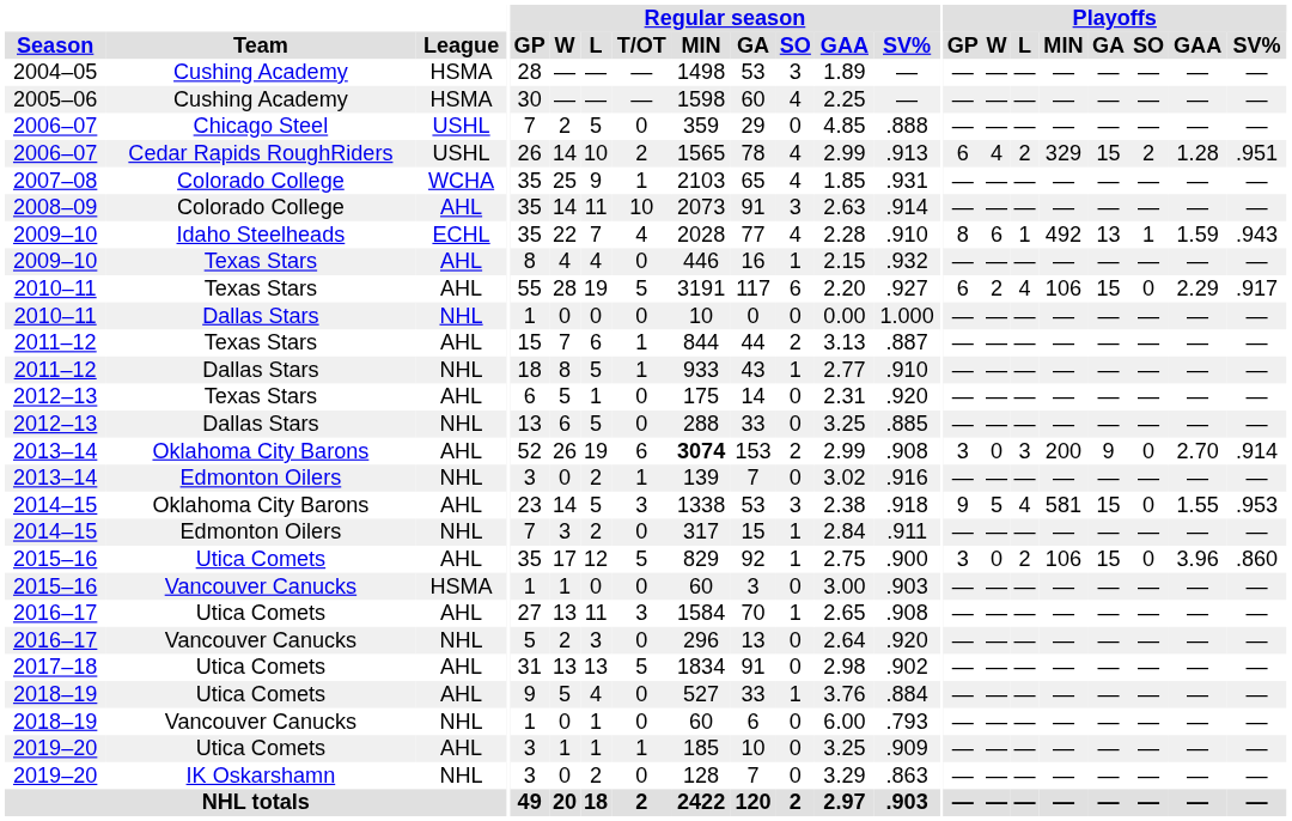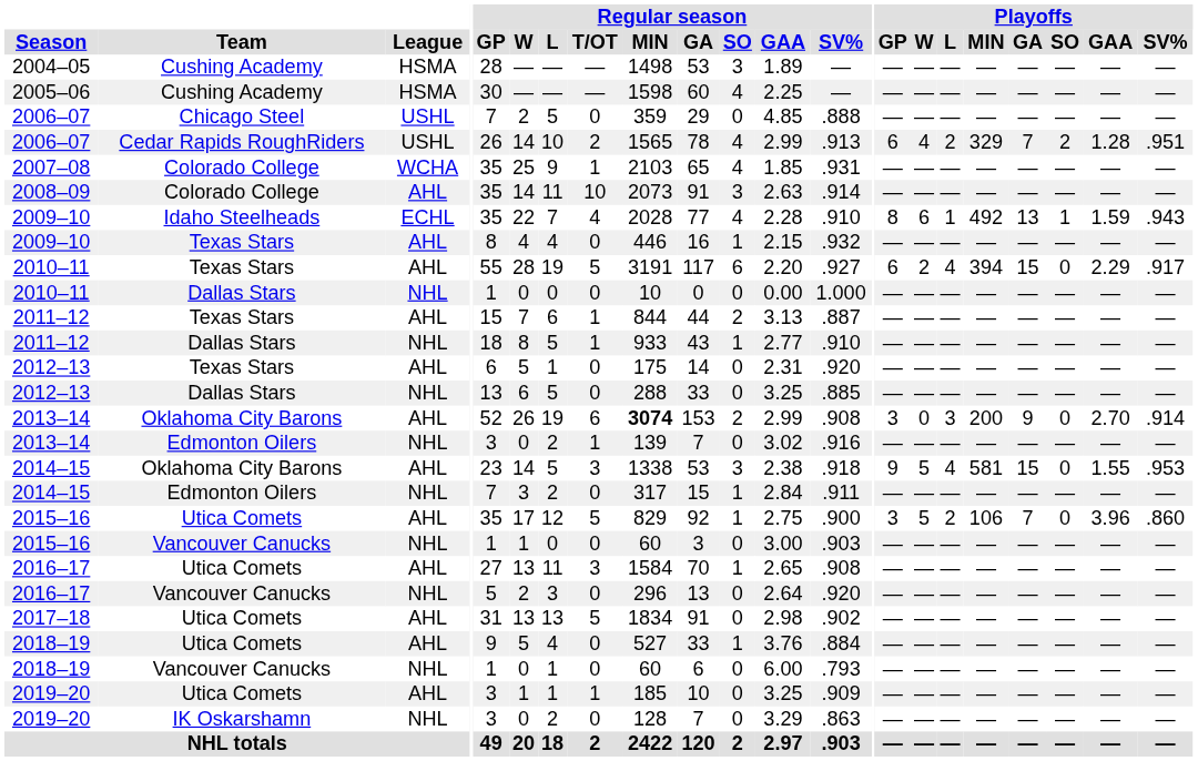 <table border="0" cellpadding="1" cellspacing="0" style="text-align:center; width:75%">
 <tr ALIGN="center" bgcolor="#e0e0e0">
 <th align="center" colspan="3" bgcolor="#ffffff"></th>
 <th align="center" rowspan="99" bgcolor="#ffffff"></th>
 <th align="center" colspan="9" bgcolor="#e0e0e0"><a href='#'>Regular season</a></th>
 <th align="center" rowspan="99" bgcolor="#ffffff"></th>
 <th align="center" colspan="8" bgcolor="#e0e0e0"><a href='#'>Playoffs</a></th>
 </tr>
 <tr ALIGN="center" bgcolor="#e0e0e0">
 <th><a href='#'>Season</a></th>
 <th>Team</th>
 <th>League</th>
 <th>GP</th>
 <th>W</th>
 <th>L</th>
 <th>T/OT</th>
 <th>MIN</th>
 <th>GA</th>
 <th><a href='#'>SO</a></th>
 <th><a href='#'>GAA</a></th>
 <th><a href='#'>SV%</a></th>
 <th>GP</th>
 <th>W</th>
 <th>L</th>
 <th>MIN</th>
 <th>GA</th>
 <th>SO</th>
 <th>GAA</th>
 <th>SV%</th>
 </tr>
 <tr>
 <td>2004–05</td>
 <td><a href='#'>Cushing Academy</a></td>
 <td>HSMA</td>
 <td>28</td>
 <td>—</td>
 <td>—</td>
 <td>—</td>
 <td>1498</td>
 <td>53</td>
 <td>3</td>
 <td>1.89</td>
 <td>—</td>
 <td>—</td>
 <td>—</td>
 <td>—</td>
 <td>—</td>
 <td>—</td>
 <td>—</td>
 <td>—</td>
 <td>—</td>
 </tr>
 <tr bgcolor="#f0f0f0">
 <td>2005–06</td>
 <td>Cushing Academy</td>
 <td>HSMA</td>
 <td>30</td>
 <td>—</td>
 <td>—</td>
 <td>—</td>
 <td>1598</td>
 <td>60</td>
 <td>4</td>
 <td>2.25</td>
 <td>—</td>
 <td>—</td>
 <td>—</td>
 <td>—</td>
 <td>—</td>
 <td>—</td>
 <td>—</td>
 <td>—</td>
 <td>—</td>
 </tr>
 <tr>
 <td><a href='#'>2006–07</a></td>
 <td><a href='#'>Chicago Steel</a></td>
 <td><a href='#'>USHL</a></td>
 <td>7</td>
 <td>2</td>
 <td>5</td>
 <td>0</td>
 <td>359</td>
 <td>29</td>
 <td>0</td>
 <td>4.85</td>
 <td>.888</td>
 <td>—</td>
 <td>—</td>
 <td>—</td>
 <td>—</td>
 <td>—</td>
 <td>—</td>
 <td>—</td>
 <td>—</td>
 </tr>
 <tr bgcolor="#f0f0f0">
 <td><a href='#'>2006–07</a></td>
 <td><a href='#'>Cedar Rapids RoughRiders</a></td>
 <td>USHL</td>
 <td>26</td>
 <td>14</td>
 <td>10</td>
 <td>2</td>
 <td>1565</td>
 <td>78</td>
 <td>4</td>
 <td>2.99</td>
 <td>.913</td>
 <td>6</td>
 <td>4</td>
 <td>2</td>
 <td>329</td>
-<td>15</td>
+<td>7</td>
 <td>2</td>
 <td>1.28</td>
 <td>.951</td>
 </tr>
 <tr>
 <td><a href='#'>2007–08</a></td>
 <td><a href='#'>Colorado College</a></td>
 <td><a href='#'>WCHA</a></td>
 <td>35</td>
 <td>25</td>
 <td>9</td>
 <td>1</td>
 <td>2103</td>
 <td>65</td>
 <td>4</td>
 <td>1.85</td>
 <td>.931</td>
 <td>—</td>
 <td>—</td>
 <td>—</td>
 <td>—</td>
 <td>—</td>
 <td>—</td>
 <td>—</td>
 <td>—</td>
 </tr>
 <tr bgcolor="#f0f0f0">
 <td><a href='#'>2008–09</a></td>
 <td>Colorado College</td>
 <td><a href='#'>AHL</a></td>
 <td>35</td>
 <td>14</td>
 <td>11</td>
 <td>10</td>
 <td>2073</td>
 <td>91</td>
 <td>3</td>
 <td>2.63</td>
 <td>.914</td>
 <td>—</td>
 <td>—</td>
 <td>—</td>
 <td>—</td>
 <td>—</td>
 <td>—</td>
 <td>—</td>
 <td>—</td>
 </tr>
 <tr>
 <td><a href='#'>2009–10</a></td>
 <td><a href='#'>Idaho Steelheads</a></td>
 <td><a href='#'>ECHL</a></td>
 <td>35</td>
 <td>22</td>
 <td>7</td>
 <td>4</td>
 <td>2028</td>
 <td>77</td>
 <td>4</td>
 <td>2.28</td>
 <td>.910</td>
 <td>8</td>
 <td>6</td>
 <td>1</td>
 <td>492</td>
 <td>13</td>
 <td>1</td>
 <td>1.59</td>
 <td>.943</td>
 </tr>
 <tr bgcolor="#f0f0f0">
 <td><a href='#'>2009–10</a></td>
 <td><a href='#'>Texas Stars</a></td>
 <td><a href='#'>AHL</a></td>
 <td>8</td>
 <td>4</td>
 <td>4</td>
 <td>0</td>
 <td>446</td>
 <td>16</td>
 <td>1</td>
 <td>2.15</td>
 <td>.932</td>
 <td>—</td>
 <td>—</td>
 <td>—</td>
 <td>—</td>
 <td>—</td>
 <td>—</td>
 <td>—</td>
 <td>—</td>
 </tr>
 <tr>
 <td><a href='#'>2010–11</a></td>
 <td>Texas Stars</td>
 <td>AHL</td>
 <td>55</td>
 <td>28</td>
 <td>19</td>
 <td>5</td>
 <td>3191</td>
 <td>117</td>
 <td>6</td>
 <td>2.20</td>
 <td>.927</td>
 <td>6</td>
 <td>2</td>
 <td>4</td>
-<td>106</td>
+<td>394</td>
 <td>15</td>
 <td>0</td>
 <td>2.29</td>
 <td>.917</td>
 </tr>
 <tr bgcolor="#f0f0f0">
 <td><a href='#'>2010–11</a></td>
 <td><a href='#'>Dallas Stars</a></td>
 <td><a href='#'>NHL</a></td>
 <td>1</td>
 <td>0</td>
 <td>0</td>
 <td>0</td>
 <td>10</td>
 <td>0</td>
 <td>0</td>
 <td>0.00</td>
 <td>1.000</td>
 <td>—</td>
 <td>—</td>
 <td>—</td>
 <td>—</td>
 <td>—</td>
 <td>—</td>
 <td>—</td>
 <td>—</td>
 </tr>
 <tr>
 <td><a href='#'>2011–12</a></td>
 <td>Texas Stars</td>
 <td>AHL</td>
 <td>15</td>
 <td>7</td>
 <td>6</td>
 <td>1</td>
 <td>844</td>
 <td>44</td>
 <td>2</td>
 <td>3.13</td>
 <td>.887</td>
 <td>—</td>
 <td>—</td>
 <td>—</td>
 <td>—</td>
 <td>—</td>
 <td>—</td>
 <td>—</td>
 <td>—</td>
 </tr>
 <tr bgcolor="#f0f0f0">
 <td><a href='#'>2011–12</a></td>
 <td>Dallas Stars</td>
 <td>NHL</td>
 <td>18</td>
 <td>8</td>
 <td>5</td>
 <td>1</td>
 <td>933</td>
 <td>43</td>
 <td>1</td>
 <td>2.77</td>
 <td>.910</td>
 <td>—</td>
 <td>—</td>
 <td>—</td>
 <td>—</td>
 <td>—</td>
 <td>—</td>
 <td>—</td>
 <td>—</td>
 </tr>
 <tr>
 <td><a href='#'>2012–13</a></td>
 <td>Texas Stars</td>
 <td>AHL</td>
 <td>6</td>
 <td>5</td>
 <td>1</td>
 <td>0</td>
 <td>175</td>
 <td>14</td>
 <td>0</td>
 <td>2.31</td>
 <td>.920</td>
 <td>—</td>
 <td>—</td>
 <td>—</td>
 <td>—</td>
 <td>—</td>
 <td>—</td>
 <td>—</td>
 <td>—</td>
 </tr>
 <tr bgcolor="#f0f0f0">
 <td><a href='#'>2012–13</a></td>
 <td>Dallas Stars</td>
 <td>NHL</td>
 <td>13</td>
 <td>6</td>
 <td>5</td>
 <td>0</td>
 <td>288</td>
 <td>33</td>
 <td>0</td>
 <td>3.25</td>
 <td>.885</td>
 <td>—</td>
 <td>—</td>
 <td>—</td>
 <td>—</td>
 <td>—</td>
 <td>—</td>
 <td>—</td>
 <td>—</td>
 </tr>
 <tr>
 <td><a href='#'>2013–14</a></td>
 <td><a href='#'>Oklahoma City Barons</a></td>
 <td>AHL</td>
 <td>52</td>
 <td>26</td>
 <td>19</td>
 <td>6</td>
 <td><strong>3074</strong></td>
 <td>153</td>
 <td>2</td>
 <td>2.99</td>
 <td>.908</td>
 <td>3</td>
 <td>0</td>
 <td>3</td>
 <td>200</td>
 <td>9</td>
 <td>0</td>
 <td>2.70</td>
 <td>.914</td>
 </tr>
 <tr bgcolor="#f0f0f0">
 <td><a href='#'>2013–14</a></td>
 <td><a href='#'>Edmonton Oilers</a></td>
 <td>NHL</td>
 <td>3</td>
 <td>0</td>
 <td>2</td>
 <td>1</td>
 <td>139</td>
 <td>7</td>
 <td>0</td>
 <td>3.02</td>
 <td>.916</td>
 <td>—</td>
 <td>—</td>
 <td>—</td>
 <td>—</td>
 <td>—</td>
 <td>—</td>
 <td>—</td>
 <td>—</td>
 </tr>
 <tr>
 <td><a href='#'>2014–15</a></td>
 <td>Oklahoma City Barons</td>
 <td>AHL</td>
 <td>23</td>
 <td>14</td>
 <td>5</td>
 <td>3</td>
 <td>1338</td>
 <td>53</td>
 <td>3</td>
 <td>2.38</td>
 <td>.918</td>
 <td>9</td>
 <td>5</td>
 <td>4</td>
 <td>581</td>
 <td>15</td>
 <td>0</td>
 <td>1.55</td>
 <td>.953</td>
 </tr>
 <tr bgcolor="#f0f0f0">
 <td><a href='#'>2014–15</a></td>
 <td>Edmonton Oilers</td>
 <td>NHL</td>
 <td>7</td>
 <td>3</td>
 <td>2</td>
 <td>0</td>
 <td>317</td>
 <td>15</td>
 <td>1</td>
 <td>2.84</td>
 <td>.911</td>
 <td>—</td>
 <td>—</td>
 <td>—</td>
 <td>—</td>
 <td>—</td>
 <td>—</td>
 <td>—</td>
 <td>—</td>
 </tr>
 <tr>
 <td><a href='#'>2015–16</a></td>
 <td><a href='#'>Utica Comets</a></td>
 <td>AHL</td>
 <td>35</td>
 <td>17</td>
 <td>12</td>
 <td>5</td>
 <td>829</td>
 <td>92</td>
 <td>1</td>
 <td>2.75</td>
 <td>.900</td>
 <td>3</td>
-<td>0</td>
+<td>5</td>
 <td>2</td>
 <td>106</td>
-<td>15</td>
+<td>7</td>
 <td>0</td>
 <td>3.96</td>
 <td>.860</td>
 </tr>
 <tr bgcolor="#f0f0f0">
 <td><a href='#'>2015–16</a></td>
 <td><a href='#'>Vancouver Canucks</a></td>
-<td>HSMA</td>
+<td>NHL</td>
 <td>1</td>
 <td>1</td>
 <td>0</td>
 <td>0</td>
 <td>60</td>
 <td>3</td>
 <td>0</td>
 <td>3.00</td>
 <td>.903</td>
 <td>—</td>
 <td>—</td>
 <td>—</td>
 <td>—</td>
 <td>—</td>
 <td>—</td>
 <td>—</td>
 <td>—</td>
 </tr>
 <tr>
 <td><a href='#'>2016–17</a></td>
 <td>Utica Comets</td>
 <td>AHL</td>
 <td>27</td>
 <td>13</td>
 <td>11</td>
 <td>3</td>
 <td>1584</td>
 <td>70</td>
 <td>1</td>
 <td>2.65</td>
 <td>.908</td>
 <td>—</td>
 <td>—</td>
 <td>—</td>
 <td>—</td>
 <td>—</td>
 <td>—</td>
 <td>—</td>
 <td>—</td>
 </tr>
 <tr bgcolor="#f0f0f0">
 <td><a href='#'>2016–17</a></td>
 <td>Vancouver Canucks</td>
 <td>NHL</td>
 <td>5</td>
 <td>2</td>
 <td>3</td>
 <td>0</td>
 <td>296</td>
 <td>13</td>
 <td>0</td>
 <td>2.64</td>
 <td>.920</td>
 <td>—</td>
 <td>—</td>
 <td>—</td>
 <td>—</td>
 <td>—</td>
 <td>—</td>
 <td>—</td>
 <td>—</td>
 </tr>
 <tr>
 <td><a href='#'>2017–18</a></td>
 <td>Utica Comets</td>
 <td>AHL</td>
 <td>31</td>
 <td>13</td>
 <td>13</td>
 <td>5</td>
 <td>1834</td>
 <td>91</td>
 <td>0</td>
 <td>2.98</td>
 <td>.902</td>
 <td>—</td>
 <td>—</td>
 <td>—</td>
 <td>—</td>
 <td>—</td>
 <td>—</td>
 <td>—</td>
 <td>—</td>
 </tr>
 <tr bgcolor="#f0f0f0">
 <td><a href='#'>2018–19</a></td>
 <td>Utica Comets</td>
 <td>AHL</td>
 <td>9</td>
 <td>5</td>
 <td>4</td>
 <td>0</td>
 <td>527</td>
 <td>33</td>
 <td>1</td>
 <td>3.76</td>
 <td>.884</td>
 <td>—</td>
 <td>—</td>
 <td>—</td>
 <td>—</td>
 <td>—</td>
 <td>—</td>
 <td>—</td>
 <td>—</td>
 </tr>
 <tr>
 <td><a href='#'>2018–19</a></td>
 <td>Vancouver Canucks</td>
 <td>NHL</td>
 <td>1</td>
 <td>0</td>
 <td>1</td>
 <td>0</td>
 <td>60</td>
 <td>6</td>
 <td>0</td>
 <td>6.00</td>
 <td>.793</td>
 <td>—</td>
 <td>—</td>
 <td>—</td>
 <td>—</td>
 <td>—</td>
 <td>—</td>
 <td>—</td>
 <td>—</td>
 </tr>
 <tr bgcolor="#f0f0f0">
 <td><a href='#'>2019–20</a></td>
 <td>Utica Comets</td>
 <td>AHL</td>
 <td>3</td>
 <td>1</td>
 <td>1</td>
 <td>1</td>
 <td>185</td>
 <td>10</td>
 <td>0</td>
 <td>3.25</td>
 <td>.909</td>
 <td>—</td>
 <td>—</td>
 <td>—</td>
 <td>—</td>
 <td>—</td>
 <td>—</td>
 <td>—</td>
 <td>—</td>
 </tr>
 <tr>
 <td><a href='#'>2019–20</a></td>
 <td><a href='#'>IK Oskarshamn</a></td>
 <td>NHL</td>
 <td>3</td>
 <td>0</td>
 <td>2</td>
 <td>0</td>
 <td>128</td>
 <td>7</td>
 <td>0</td>
 <td>3.29</td>
 <td>.863</td>
 <td>—</td>
 <td>—</td>
 <td>—</td>
 <td>—</td>
 <td>—</td>
 <td>—</td>
 <td>—</td>
 <td>—</td>
 </tr>
 <tr style="text-align:center; background:#e0e0e0;">
 <th colspan="3" style="text-align:center;">NHL totals</th>
 <th>49</th>
 <th>20</th>
 <th>18</th>
 <th>2</th>
 <th>2422</th>
 <th>120</th>
 <th>2</th>
 <th>2.97</th>
 <th>.903</th>
 <th>—</th>
 <th>—</th>
 <th>—</th>
 <th>—</th>
 <th>—</th>
 <th>—</th>
 <th>—</th>
 <th>—</th>
 </tr>
 </table>
